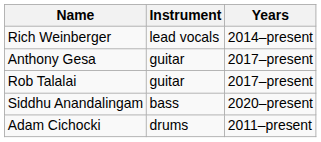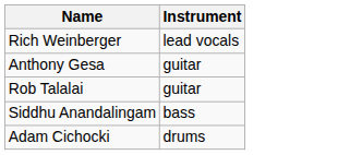 <table class="wikitable">
 <tr>
 <th>Name</th>
 <th>Instrument</th>
-<th>Years</th>
 </tr>
 <tr>
 <td>Rich Weinberger</td>
 <td>lead vocals</td>
-<td>2014–present</td>
 </tr>
 <tr>
 <td>Anthony Gesa</td>
 <td>guitar</td>
-<td>2017–present</td>
 </tr>
 <tr>
 <td>Rob Talalai</td>
 <td>guitar</td>
-<td>2017–present</td>
 </tr>
 <tr>
 <td>Siddhu Anandalingam</td>
 <td>bass</td>
-<td>2020–present</td>
 </tr>
 <tr>
 <td>Adam Cichocki</td>
 <td>drums</td>
-<td>2011–present</td>
 </tr>
 </table>
